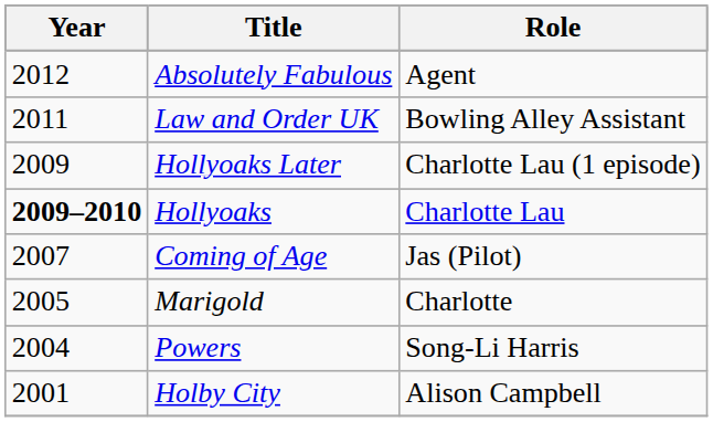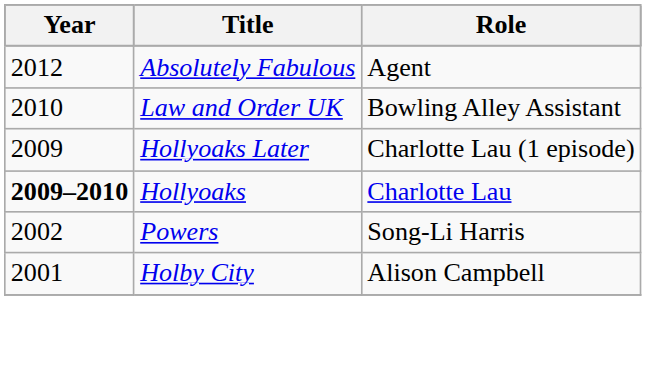 <table class="wikitable">
 <tr bgcolor="#pink">
 <th>Year</th>
 <th>Title</th>
 <th>Role</th>
 </tr>
 <tr>
 <td>2012</td>
 <td><em><a href='#'>Absolutely Fabulous</a></em></td>
 <td>Agent</td>
 </tr>
 <tr>
-<td>2011</td>
+<td>2010</td>
 <td><em><a href='#'>Law and Order UK</a></em></td>
 <td>Bowling Alley Assistant</td>
 </tr>
 <tr>
 <td>2009</td>
 <td><em><a href='#'>Hollyoaks Later</a></em></td>
 <td>Charlotte Lau (1 episode)</td>
 </tr>
 <tr>
 <td><strong>2009–2010</strong></td>
 <td><em><a href='#'>Hollyoaks</a></em></td>
 <td><a href='#'>Charlotte Lau</a></td>
 </tr>
 <tr>
-<td>2007</td>
-<td><em><a href='#'>Coming of Age</a></em></td>
-<td>Jas (Pilot)</td>
-</tr>
-<tr>
-<td>2005</td>
-<td><em>Marigold</em></td>
-<td>Charlotte</td>
-</tr>
-<tr>
-<td>2004</td>
+<td>2002</td>
 <td><em><a href='#'>Powers</a></em></td>
 <td>Song-Li Harris</td>
 </tr>
 <tr>
 <td>2001</td>
 <td><em><a href='#'>Holby City</a></em></td>
 <td>Alison Campbell</td>
 </tr>
 <tr>
 </tr>
 </table>
